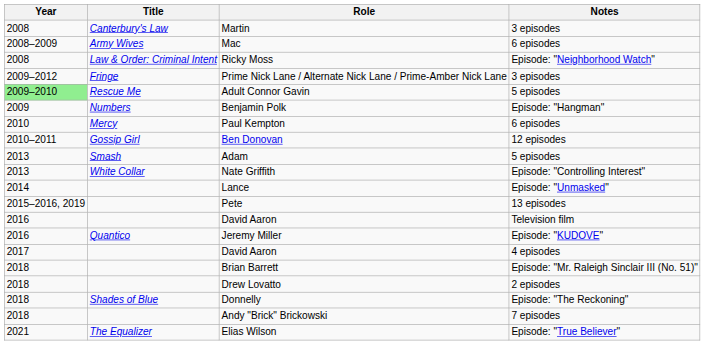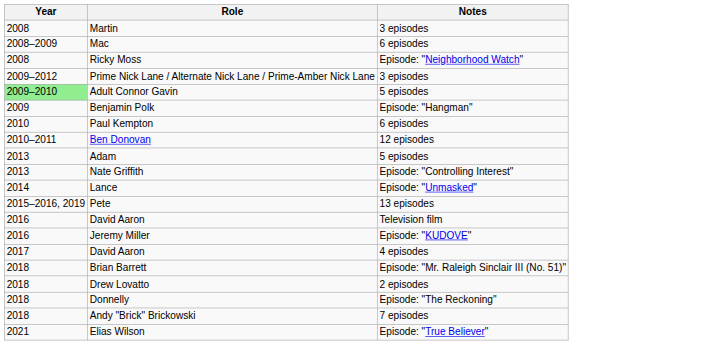 <table class="wikitable sortable">
 <tr>
 <th>Year</th>
-<th>Title</th>
 <th>Role</th>
 <th class="unsortable">Notes</th>
 </tr>
 <tr>
 <td>2008</td>
-<td><em><a href='#'>Canterbury's Law</a></em></td>
 <td>Martin</td>
 <td>3 episodes</td>
 </tr>
 <tr>
 <td>2008–2009</td>
-<td><em><a href='#'>Army Wives</a></em></td>
 <td>Mac</td>
 <td>6 episodes</td>
 </tr>
 <tr>
 <td>2008</td>
-<td><em><a href='#'>Law & Order: Criminal Intent</a></em></td>
 <td>Ricky Moss</td>
 <td>Episode: "<a href='#'>Neighborhood Watch</a>"</td>
 </tr>
 <tr>
 <td>2009–2012</td>
-<td><em><a href='#'>Fringe</a></em></td>
 <td>Prime Nick Lane / Alternate Nick Lane / Prime-Amber Nick Lane</td>
 <td>3 episodes</td>
 </tr>
 <tr>
 <td style="background: lightgreen;">2009–2010</td>
-<td><em><a href='#'>Rescue Me</a></em></td>
 <td>Adult Connor Gavin</td>
 <td>5 episodes</td>
 </tr>
 <tr>
 <td>2009</td>
-<td><em><a href='#'>Numbers</a></em></td>
 <td>Benjamin Polk</td>
 <td>Episode: "Hangman"</td>
 </tr>
 <tr>
 <td>2010</td>
-<td><em><a href='#'>Mercy</a></em></td>
 <td>Paul Kempton</td>
 <td>6 episodes</td>
 </tr>
 <tr>
 <td>2010–2011</td>
-<td><em><a href='#'>Gossip Girl</a></em></td>
 <td><a href='#'>Ben Donovan</a></td>
 <td>12 episodes</td>
 </tr>
 <tr>
 <td>2013</td>
-<td><em><a href='#'>Smash</a></em></td>
 <td>Adam</td>
 <td>5 episodes</td>
 </tr>
 <tr>
 <td>2013</td>
-<td><em><a href='#'>White Collar</a></em></td>
 <td>Nate Griffith</td>
 <td>Episode: "Controlling Interest"</td>
 </tr>
 <tr>
 <td>2014</td>
-<td><em></em></td>
 <td>Lance</td>
 <td>Episode: "<a href='#'>Unmasked</a>"</td>
 </tr>
 <tr>
 <td>2015–2016, 2019</td>
-<td><em></em></td>
 <td>Pete</td>
 <td>13 episodes</td>
 </tr>
 <tr>
 <td>2016</td>
-<td><em></em></td>
 <td>David Aaron</td>
 <td>Television film</td>
 </tr>
 <tr>
 <td>2016</td>
-<td><em><a href='#'>Quantico</a></em></td>
 <td>Jeremy Miller</td>
 <td>Episode: "<a href='#'>KUDOVE</a>"</td>
 </tr>
 <tr>
 <td>2017</td>
-<td><em></em></td>
 <td>David Aaron</td>
 <td>4 episodes</td>
 </tr>
 <tr>
 <td>2018</td>
-<td><em></em></td>
 <td>Brian Barrett</td>
 <td>Episode: "Mr. Raleigh Sinclair III (No. 51)"</td>
 </tr>
 <tr>
 <td>2018</td>
-<td><em></em></td>
 <td>Drew Lovatto</td>
 <td>2 episodes</td>
 </tr>
 <tr>
 <td>2018</td>
-<td><em><a href='#'>Shades of Blue</a></em></td>
 <td>Donnelly</td>
 <td>Episode: "The Reckoning"</td>
 </tr>
 <tr>
 <td>2018</td>
-<td><em></em></td>
 <td>Andy "Brick" Brickowski</td>
 <td>7 episodes</td>
 </tr>
 <tr>
 <td>2021</td>
-<td><em><a href='#'>The Equalizer</a></em></td>
 <td>Elias Wilson</td>
 <td>Episode: "<a href='#'>True Believer</a>"</td>
 </tr>
 </table>
